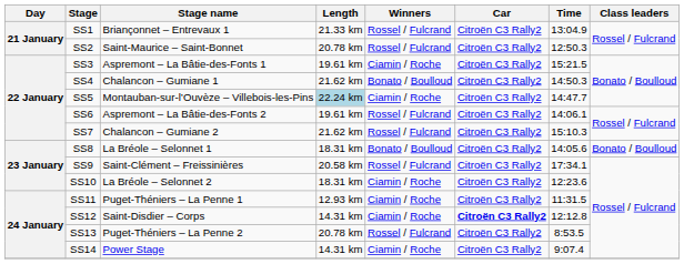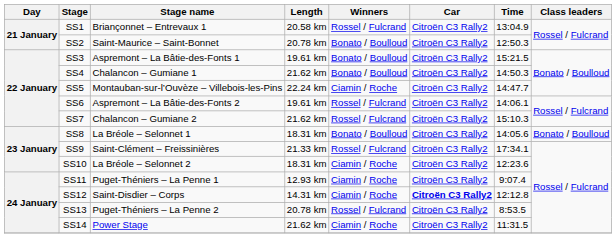 <table class="wikitable" style="font-size: 85%;">
 <tr>
 <th>Day</th>
 <th>Stage</th>
 <th>Stage name</th>
 <th>Length</th>
 <th>Winners</th>
 <th>Car</th>
 <th>Time</th>
 <th>Class leaders</th>
 </tr>
 <tr>
 <th rowspan="2">21 January</th>
 <td align="center">SS1</td>
 <td>Briançonnet – Entrevaux 1</td>
-<td align="center">21.33 km</td>
+<td align="center">20.58 km</td>
 <td><a href='#'>Rossel</a> / <a href='#'>Fulcrand</a></td>
 <td nowrap><a href='#'>Citroën C3 Rally2</a></td>
 <td align="center">13:04.9</td>
 <td rowspan="2" nowrap><a href='#'>Rossel</a> / <a href='#'>Fulcrand</a></td>
 </tr>
 <tr>
 <td align="center">SS2</td>
 <td>Saint-Maurice – Saint-Bonnet</td>
 <td align="center">20.78 km</td>
-<td><a href='#'>Rossel</a> / <a href='#'>Fulcrand</a></td>
+<td nowrap><a href='#'>Bonato</a> / <a href='#'>Boulloud</a></td>
 <td><a href='#'>Citroën C3 Rally2</a></td>
 <td align="center">12:50.3</td>
 </tr>
 <tr>
 <th rowspan="5">22 January</th>
 <td align="center">SS3</td>
 <td>Aspremont – La Bâtie-des-Fonts 1</td>
 <td align="center">19.61 km</td>
-<td><a href='#'>Ciamin</a> / <a href='#'>Roche</a></td>
+<td nowrap><a href='#'>Bonato</a> / <a href='#'>Boulloud</a></td>
 <td><a href='#'>Citroën C3 Rally2</a></td>
 <td align="center">15:21.5</td>
 <td rowspan="3" nowrap><a href='#'>Bonato</a> / <a href='#'>Boulloud</a></td>
 </tr>
 <tr>
 <td align="center">SS4</td>
 <td>Chalancon – Gumiane 1</td>
 <td align="center">21.62 km</td>
 <td nowrap><a href='#'>Bonato</a> / <a href='#'>Boulloud</a></td>
 <td><a href='#'>Citroën C3 Rally2</a></td>
 <td align="center">14:50.3</td>
 </tr>
 <tr>
 <td align="center">SS5</td>
 <td nowrap>Montauban-sur-l’Ouvèze – Villebois-les-Pins</td>
-<td align="center" style="background: lightblue;">22.24 km</td>
+<td align="center">22.24 km</td>
 <td><a href='#'>Ciamin</a> / <a href='#'>Roche</a></td>
 <td><a href='#'>Citroën C3 Rally2</a></td>
 <td align="center">14:47.7</td>
 </tr>
 <tr>
 <td align="center">SS6</td>
 <td>Aspremont – La Bâtie-des-Fonts 2</td>
 <td align="center">19.61 km</td>
 <td><a href='#'>Rossel</a> / <a href='#'>Fulcrand</a></td>
 <td><a href='#'>Citroën C3 Rally2</a></td>
 <td align="center">14:06.1</td>
 <td rowspan="2"><a href='#'>Rossel</a> / <a href='#'>Fulcrand</a></td>
 </tr>
 <tr>
 <td align="center">SS7</td>
 <td>Chalancon – Gumiane 2</td>
 <td align="center">21.62 km</td>
 <td><a href='#'>Rossel</a> / <a href='#'>Fulcrand</a></td>
 <td><a href='#'>Citroën C3 Rally2</a></td>
 <td align="center">15:10.3</td>
 </tr>
 <tr>
 <th rowspan="3">23 January</th>
 <td align="center">SS8</td>
 <td>La Bréole – Selonnet 1</td>
 <td align="center">18.31 km</td>
 <td><a href='#'>Bonato</a> / <a href='#'>Boulloud</a></td>
 <td><a href='#'>Citroën C3 Rally2</a></td>
 <td align="center">14:05.6</td>
 <td><a href='#'>Bonato</a> / <a href='#'>Boulloud</a></td>
 </tr>
 <tr>
 <td align="center">SS9</td>
 <td>Saint-Clément – Freissinières</td>
-<td align="center">20.58 km</td>
+<td align="center">21.33 km</td>
 <td><a href='#'>Rossel</a> / <a href='#'>Fulcrand</a></td>
 <td><a href='#'>Citroën C3 Rally2</a></td>
 <td align="center">17:34.1</td>
 <td rowspan="6"><a href='#'>Rossel</a> / <a href='#'>Fulcrand</a></td>
 </tr>
 <tr>
 <td align="center">SS10</td>
 <td>La Bréole – Selonnet 2</td>
 <td align="center">18.31 km</td>
 <td><a href='#'>Ciamin</a> / <a href='#'>Roche</a></td>
 <td><a href='#'>Citroën C3 Rally2</a></td>
 <td align="center">12:23.6</td>
 </tr>
 <tr>
 <th rowspan="4">24 January</th>
 <td align="center">SS11</td>
 <td>Puget-Théniers – La Penne 1</td>
 <td align="center">12.93 km</td>
 <td><a href='#'>Ciamin</a> / <a href='#'>Roche</a></td>
 <td><a href='#'>Citroën C3 Rally2</a></td>
-<td align="center">11:31.5</td>
+<td align="center">9:07.4</td>
 </tr>
 <tr>
 <td align="center">SS12</td>
 <td>Saint-Disdier – Corps</td>
 <td align="center">14.31 km</td>
 <td><a href='#'>Ciamin</a> / <a href='#'>Roche</a></td>
 <td><strong><a href='#'>Citroën C3 Rally2</a></strong></td>
 <td align="center">12:12.8</td>
 </tr>
 <tr>
 <td align="center">SS13</td>
 <td>Puget-Théniers – La Penne 2</td>
 <td align="center">20.78 km</td>
 <td><a href='#'>Rossel</a> / <a href='#'>Fulcrand</a></td>
 <td><a href='#'>Citroën C3 Rally2</a></td>
 <td align="center">8:53.5</td>
 </tr>
 <tr>
 <td align="center">SS14</td>
 <td nowrap><a href='#'>Power Stage</a></td>
-<td align="center">14.31 km</td>
+<td align="center">21.62 km</td>
 <td><a href='#'>Ciamin</a> / <a href='#'>Roche</a></td>
 <td><a href='#'>Citroën C3 Rally2</a></td>
-<td align="center">9:07.4</td>
+<td align="center">11:31.5</td>
 </tr>
 <tr>
 </tr>
 </table>
